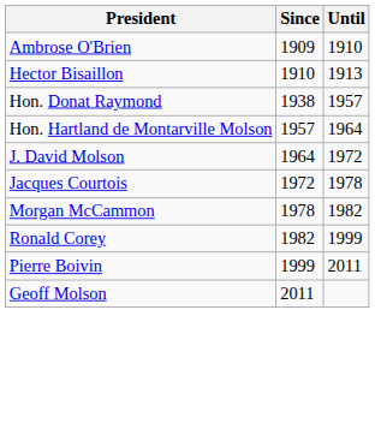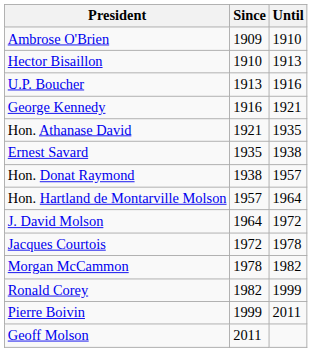 <table class="wikitable">
 <tr>
 <th>President</th>
 <th>Since</th>
 <th>Until</th>
 </tr>
 <tr>
 <td><a href='#'>Ambrose O'Brien</a></td>
 <td>1909</td>
 <td>1910</td>
 </tr>
 <tr>
 <td><a href='#'>Hector Bisaillon</a></td>
 <td>1910</td>
 <td>1913</td>
+</tr>
+<tr>
+<td><a href='#'>U.P. Boucher</a></td>
+<td>1913</td>
+<td>1916</td>
+</tr>
+<tr>
+<td><a href='#'>George Kennedy</a></td>
+<td>1916</td>
+<td>1921</td>
+</tr>
+<tr>
+<td>Hon. <a href='#'>Athanase David</a></td>
+<td>1921</td>
+<td>1935</td>
+</tr>
+<tr>
+<td><a href='#'>Ernest Savard</a></td>
+<td>1935</td>
+<td>1938</td>
 </tr>
 <tr>
 <td>Hon. <a href='#'>Donat Raymond</a></td>
 <td>1938</td>
 <td>1957</td>
 </tr>
 <tr>
 <td>Hon. <a href='#'>Hartland de Montarville Molson</a></td>
 <td>1957</td>
 <td>1964</td>
 </tr>
 <tr>
 <td><a href='#'>J. David Molson</a></td>
 <td>1964</td>
 <td>1972</td>
 </tr>
 <tr>
 <td><a href='#'>Jacques Courtois</a></td>
 <td>1972</td>
 <td>1978</td>
 </tr>
 <tr>
 <td><a href='#'>Morgan McCammon</a></td>
 <td>1978</td>
 <td>1982</td>
 </tr>
 <tr>
 <td><a href='#'>Ronald Corey</a></td>
 <td>1982</td>
 <td>1999</td>
 </tr>
 <tr>
 <td><a href='#'>Pierre Boivin</a></td>
 <td>1999</td>
 <td>2011</td>
 </tr>
 <tr>
 <td><a href='#'>Geoff Molson</a></td>
 <td>2011</td>
 <td></td>
 </tr>
 </table>
